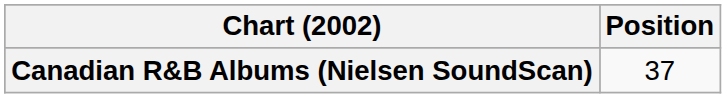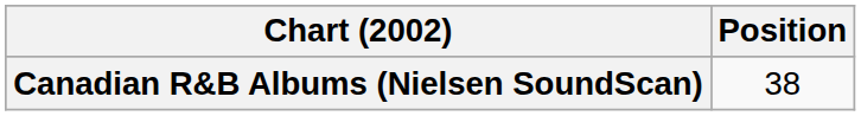 <table class="wikitable plainrowheaders" style="text-align:center">
 <tr>
 <th scope="col">Chart (2002)</th>
 <th scope="col">Position</th>
 </tr>
 <tr>
 <th scope="row">Canadian R&B Albums (Nielsen SoundScan)</th>
-<td>37</td>
+<td>38</td>
 </tr>
 </table>
